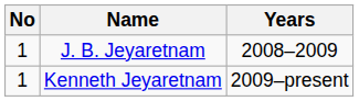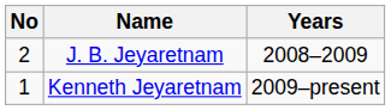 <table class="wikitable" style="text-align:center;">
 <tr>
 <th>No</th>
 <th>Name</th>
 <th>Years</th>
 </tr>
 <tr>
-<td>1</td>
+<td>2</td>
 <td><a href='#'>J. B. Jeyaretnam</a></td>
 <td>2008–2009</td>
 </tr>
 <tr>
 <td>1</td>
 <td><a href='#'>Kenneth Jeyaretnam</a></td>
 <td>2009–present</td>
 </tr>
 </table>
